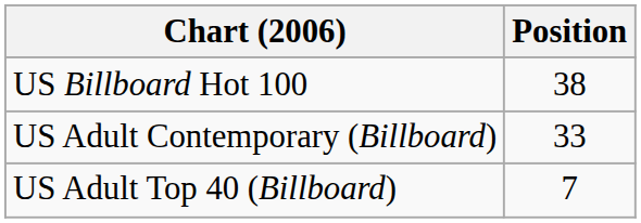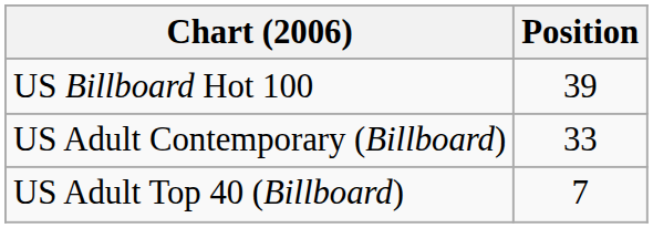 <table class="wikitable sortable">
 <tr>
 <th scope="col">Chart (2006)</th>
 <th scope="col">Position</th>
 </tr>
 <tr>
 <td>US <em>Billboard</em> Hot 100</td>
-<td style="text-align:center;">38</td>
+<td style="text-align:center;">39</td>
 </tr>
 <tr>
 <td>US Adult Contemporary (<em>Billboard</em>)</td>
 <td style="text-align:center;">33</td>
 </tr>
 <tr>
 <td>US Adult Top 40 (<em>Billboard</em>)</td>
 <td style="text-align:center;">7</td>
 </tr>
 </table>
